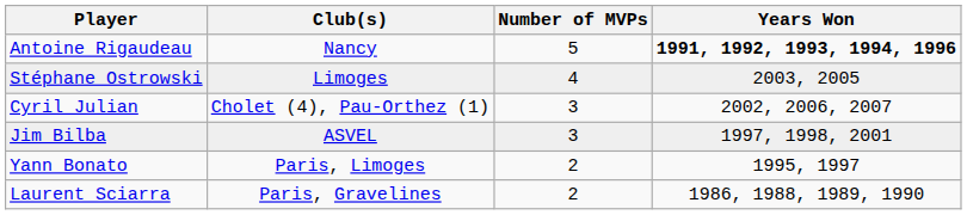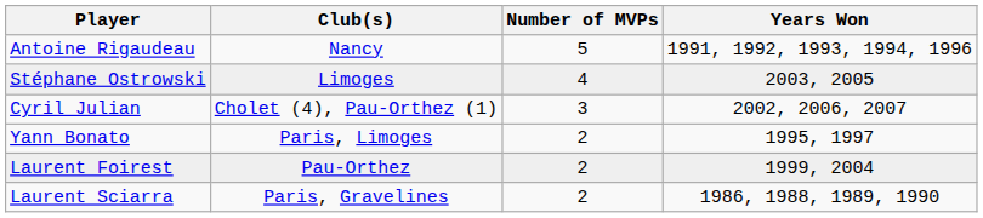 <table class=wikitable>
 <tr>
 <th scope="col">Player</th>
 <th scope="col">Club(s)</th>
 <th scope="col">Number of MVPs</th>
 <th scope="col">Years Won</th>
 </tr>
 <tr>
 <td> <a href='#'>Antoine Rigaudeau</a></td>
 <td align=center><a href='#'>Nancy</a></td>
 <td align=center>5</td>
-<td align=center><strong>1991, 1992, 1993, 1994, 1996</strong></td>
+<td align=center>1991, 1992, 1993, 1994, 1996</td>
 </tr>
 <tr style="background:#EFEFEF">
 <td> <a href='#'>Stéphane Ostrowski</a></td>
 <td align=center><a href='#'>Limoges</a></td>
 <td align=center>4</td>
 <td align=center>2003, 2005</td>
 </tr>
 <tr>
 <td> <a href='#'>Cyril Julian</a></td>
 <td align=center><a href='#'>Cholet</a> (4), <a href='#'>Pau-Orthez</a> (1)</td>
 <td align=center>3</td>
 <td align=center>2002, 2006, 2007</td>
 </tr>
-<tr style="background:#EFEFEF">
-<td> <a href='#'>Jim Bilba</a></td>
-<td align=center><a href='#'>ASVEL</a></td>
-<td align=center>3</td>
-<td align=center>1997, 1998, 2001</td>
-</tr>
 <tr>
 <td> <a href='#'>Yann Bonato</a></td>
 <td align=center><a href='#'>Paris</a>, <a href='#'>Limoges</a></td>
 <td align=center>2</td>
 <td align=center>1995, 1997</td>
+</tr>
+<tr style="background:#EFEFEF">
+<td> <a href='#'>Laurent Foirest</a></td>
+<td align=center><a href='#'>Pau-Orthez</a></td>
+<td align=center>2</td>
+<td align=center>1999, 2004</td>
 </tr>
 <tr>
 <td> <a href='#'>Laurent Sciarra</a></td>
 <td align=center><a href='#'>Paris</a>, <a href='#'>Gravelines</a></td>
 <td align=center>2</td>
 <td align=center>1986, 1988, 1989, 1990</td>
 </tr>
 </table>
